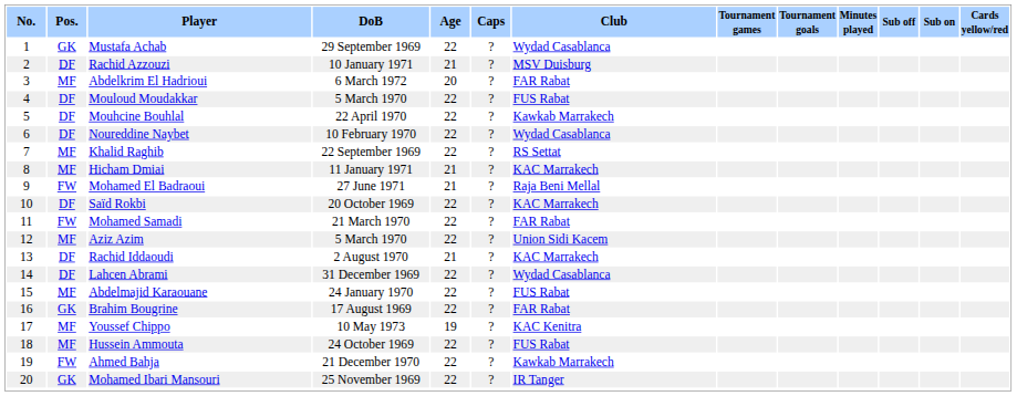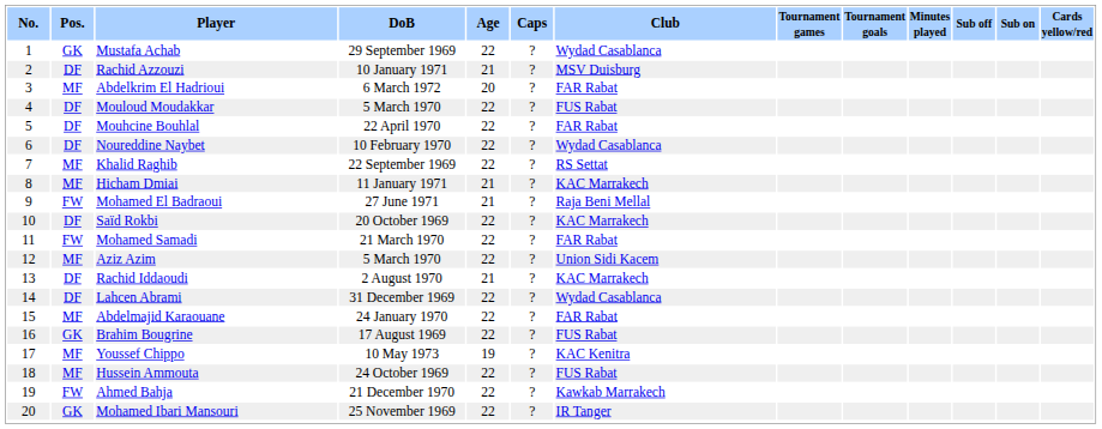 <table border="0" width="100%" style="border: 1px solid #999; background-color:#FFFFFF; text-align:center">
 <tr align="center" bgcolor="#AAD0FF">
 <th width=4%>No.</th>
 <th width=4%>Pos.</th>
 <th width=23%>Player</th>
 <th width=12%>DoB</th>
 <th width=4%>Age</th>
 <th width=4%>Caps</th>
 <th width=21%>Club</th>
 <th width=6%><small>Tournament<br>games</small></th>
 <th width=6%><small>Tournament<br>goals</small></th>
 <th width=4%><small>Minutes<br>played</small></th>
 <th width=4%><small>Sub off</small></th>
 <th width=4%><small>Sub on</small></th>
 <th width=4%><small>Cards<br>yellow/red</small></th>
 </tr>
 <tr>
 <td>1</td>
 <td><a href='#'>GK</a></td>
 <td align="left"><a href='#'>Mustafa Achab</a></td>
 <td>29 September 1969</td>
 <td>22</td>
 <td>?</td>
 <td align="left"> <a href='#'>Wydad Casablanca</a></td>
 <td></td>
 <td></td>
 <td></td>
 <td></td>
 <td></td>
 <td></td>
 </tr>
 <tr bgcolor="#EFEFEF">
 <td>2</td>
 <td><a href='#'>DF</a></td>
 <td align="left"><a href='#'>Rachid Azzouzi</a></td>
 <td>10 January 1971</td>
 <td>21</td>
 <td>?</td>
 <td align="left"> <a href='#'>MSV Duisburg</a></td>
 <td></td>
 <td></td>
 <td></td>
 <td></td>
 <td></td>
 <td></td>
 </tr>
 <tr>
 <td>3</td>
 <td><a href='#'>MF</a></td>
 <td align="left"><a href='#'>Abdelkrim El Hadrioui</a></td>
 <td>6 March 1972</td>
 <td>20</td>
 <td>?</td>
 <td align="left"> <a href='#'>FAR Rabat</a></td>
 <td></td>
 <td></td>
 <td></td>
 <td></td>
 <td></td>
 <td></td>
 </tr>
 <tr bgcolor="#EFEFEF">
 <td>4</td>
 <td><a href='#'>DF</a></td>
 <td align="left"><a href='#'>Mouloud Moudakkar</a></td>
 <td>5 March 1970</td>
 <td>22</td>
 <td>?</td>
 <td align="left"> <a href='#'>FUS Rabat</a></td>
 <td></td>
 <td></td>
 <td></td>
 <td></td>
 <td></td>
 <td></td>
 </tr>
 <tr>
 <td>5</td>
 <td><a href='#'>DF</a></td>
 <td align="left"><a href='#'>Mouhcine Bouhlal</a></td>
 <td>22 April 1970</td>
 <td>22</td>
 <td>?</td>
-<td align="left"> <a href='#'>Kawkab Marrakech</a></td>
+<td align="left"> <a href='#'>FAR Rabat</a></td>
 <td></td>
 <td></td>
 <td></td>
 <td></td>
 <td></td>
 <td></td>
 </tr>
 <tr bgcolor="#EFEFEF">
 <td>6</td>
 <td><a href='#'>DF</a></td>
 <td align="left"><a href='#'>Noureddine Naybet</a></td>
 <td>10 February 1970</td>
 <td>22</td>
 <td>?</td>
 <td align="left"> <a href='#'>Wydad Casablanca</a></td>
 <td></td>
 <td></td>
 <td></td>
 <td></td>
 <td></td>
 <td></td>
 </tr>
 <tr>
 <td>7</td>
 <td><a href='#'>MF</a></td>
 <td align="left"><a href='#'>Khalid Raghib</a></td>
 <td>22 September 1969</td>
 <td>22</td>
 <td>?</td>
 <td align="left"> <a href='#'>RS Settat</a></td>
 <td></td>
 <td></td>
 <td></td>
 <td></td>
 <td></td>
 <td></td>
 </tr>
 <tr bgcolor="#EFEFEF">
 <td>8</td>
 <td><a href='#'>MF</a></td>
 <td align="left"><a href='#'>Hicham Dmiai</a></td>
 <td>11 January 1971</td>
 <td>21</td>
 <td>?</td>
 <td align="left"> <a href='#'>KAC Marrakech</a></td>
 <td></td>
 <td></td>
 <td></td>
 <td></td>
 <td></td>
 <td></td>
 </tr>
 <tr>
 <td>9</td>
 <td><a href='#'>FW</a></td>
 <td align="left"><a href='#'>Mohamed El Badraoui</a></td>
 <td>27 June 1971</td>
 <td>21</td>
 <td>?</td>
 <td align="left"> <a href='#'>Raja Beni Mellal</a></td>
 <td></td>
 <td></td>
 <td></td>
 <td></td>
 <td></td>
 <td></td>
 </tr>
 <tr bgcolor="#EFEFEF">
 <td>10</td>
 <td><a href='#'>DF</a></td>
 <td align="left"><a href='#'>Saïd Rokbi</a></td>
 <td>20 October 1969</td>
 <td>22</td>
 <td>?</td>
 <td align="left"> <a href='#'>KAC Marrakech</a></td>
 <td></td>
 <td></td>
 <td></td>
 <td></td>
 <td></td>
 <td></td>
 </tr>
 <tr>
 <td>11</td>
 <td><a href='#'>FW</a></td>
 <td align="left"><a href='#'>Mohamed Samadi</a></td>
 <td>21 March 1970</td>
 <td>22</td>
 <td>?</td>
 <td align="left"> <a href='#'>FAR Rabat</a></td>
 <td></td>
 <td></td>
 <td></td>
 <td></td>
 <td></td>
 <td></td>
 </tr>
 <tr bgcolor="#EFEFEF">
 <td>12</td>
 <td><a href='#'>MF</a></td>
 <td align="left"><a href='#'>Aziz Azim</a></td>
 <td>5 March 1970</td>
 <td>22</td>
 <td>?</td>
 <td align="left"> <a href='#'>Union Sidi Kacem</a></td>
 <td></td>
 <td></td>
 <td></td>
 <td></td>
 <td></td>
 <td></td>
 </tr>
 <tr>
 <td>13</td>
 <td><a href='#'>DF</a></td>
 <td align="left"><a href='#'>Rachid Iddaoudi</a></td>
 <td>2 August 1970</td>
 <td>21</td>
 <td>?</td>
 <td align="left"> <a href='#'>KAC Marrakech</a></td>
 <td></td>
 <td></td>
 <td></td>
 <td></td>
 <td></td>
 <td></td>
 </tr>
 <tr bgcolor="#EFEFEF">
 <td>14</td>
 <td><a href='#'>DF</a></td>
 <td align="left"><a href='#'>Lahcen Abrami</a></td>
 <td>31 December 1969</td>
 <td>22</td>
 <td>?</td>
 <td align="left"> <a href='#'>Wydad Casablanca</a></td>
 <td></td>
 <td></td>
 <td></td>
 <td></td>
 <td></td>
 <td></td>
 </tr>
 <tr>
 <td>15</td>
 <td><a href='#'>MF</a></td>
 <td align="left"><a href='#'>Abdelmajid Karaouane</a></td>
 <td>24 January 1970</td>
 <td>22</td>
 <td>?</td>
-<td align="left"> <a href='#'>FUS Rabat</a></td>
+<td align="left"> <a href='#'>FAR Rabat</a></td>
 <td></td>
 <td></td>
 <td></td>
 <td></td>
 <td></td>
 <td></td>
 </tr>
 <tr bgcolor="#EFEFEF">
 <td>16</td>
 <td><a href='#'>GK</a></td>
 <td align="left"><a href='#'>Brahim Bougrine</a></td>
 <td>17 August 1969</td>
 <td>22</td>
 <td>?</td>
-<td align="left"> <a href='#'>FAR Rabat</a></td>
+<td align="left"> <a href='#'>FUS Rabat</a></td>
 <td></td>
 <td></td>
 <td></td>
 <td></td>
 <td></td>
 <td></td>
 </tr>
 <tr>
 <td>17</td>
 <td><a href='#'>MF</a></td>
 <td align="left"><a href='#'>Youssef Chippo</a></td>
 <td>10 May 1973</td>
 <td>19</td>
 <td>?</td>
 <td align="left"> <a href='#'>KAC Kenitra</a></td>
 <td></td>
 <td></td>
 <td></td>
 <td></td>
 <td></td>
 <td></td>
 </tr>
 <tr bgcolor="#EFEFEF">
 <td>18</td>
 <td><a href='#'>MF</a></td>
 <td align="left"><a href='#'>Hussein Ammouta</a></td>
 <td>24 October 1969</td>
 <td>22</td>
 <td>?</td>
 <td align="left"> <a href='#'>FUS Rabat</a></td>
 <td></td>
 <td></td>
 <td></td>
 <td></td>
 <td></td>
 <td></td>
 </tr>
 <tr>
 <td>19</td>
 <td><a href='#'>FW</a></td>
 <td align="left"><a href='#'>Ahmed Bahja</a></td>
 <td>21 December 1970</td>
 <td>22</td>
 <td>?</td>
 <td align="left"> <a href='#'>Kawkab Marrakech</a></td>
 <td></td>
 <td></td>
 <td></td>
 <td></td>
 <td></td>
 <td></td>
 </tr>
 <tr bgcolor="#EFEFEF">
 <td>20</td>
 <td><a href='#'>GK</a></td>
 <td align="left"><a href='#'>Mohamed Ibari Mansouri</a></td>
 <td>25 November 1969</td>
 <td>22</td>
 <td>?</td>
 <td align="left"> <a href='#'>IR Tanger</a></td>
 <td></td>
 <td></td>
 <td></td>
 <td></td>
 <td></td>
 <td></td>
 </tr>
 <tr>
 </tr>
 </table>
